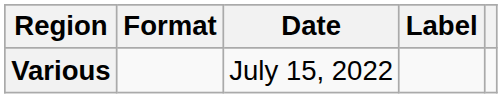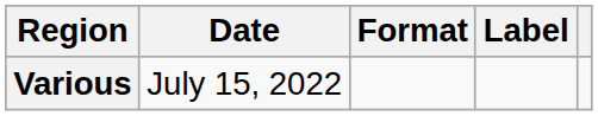 <table class="wikitable plainrowheaders">
 <tr>
 <th scope="col">Region</th>
+<th scope="col">Date</th>
 <th scope="col">Format</th>
-<th scope="col">Date</th>
 <th scope="col">Label</th>
 <th scope="col"></th>
 </tr>
 <tr>
 <th scope="row">Various</th>
+<td>July 15, 2022</td>
 <td></td>
-<td>July 15, 2022</td>
 <td></td>
 <td style="text-align:center"></td>
 </tr>
 </table>
